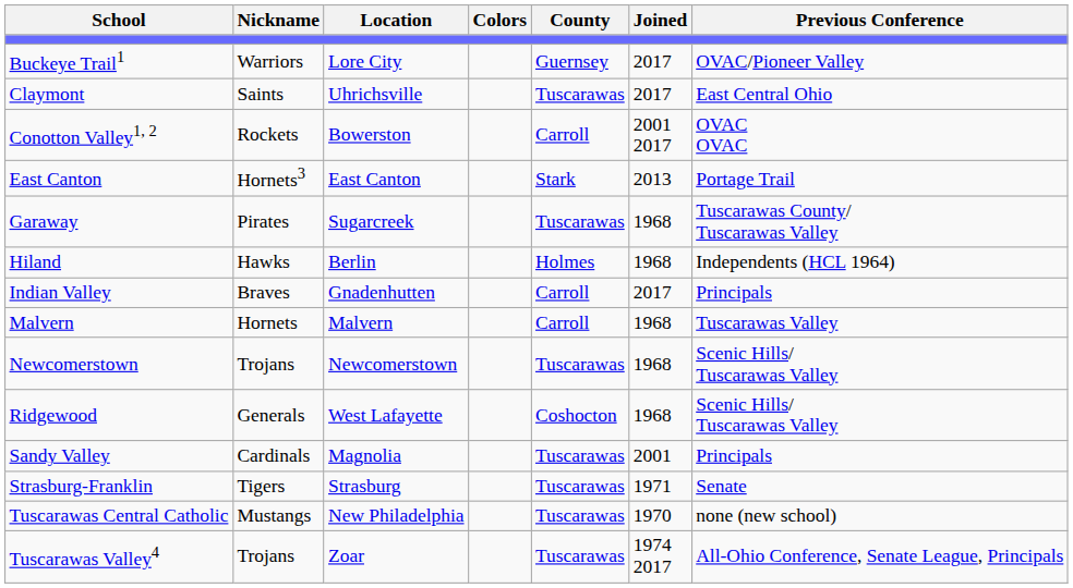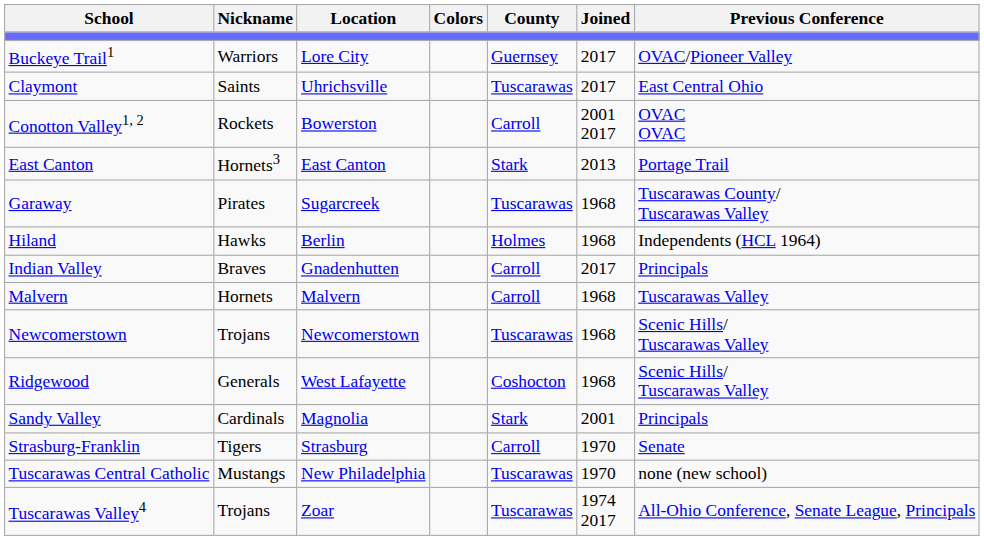 <table class="wikitable sortable">
 <tr>
 <th>School</th>
 <th>Nickname</th>
 <th>Location</th>
 <th>Colors</th>
 <th>County</th>
 <th>Joined</th>
 <th>Previous Conference</th>
 </tr>
 <tr>
 <th colspan="7" style="background:#676AFE;"></th>
 </tr>
 <tr>
 <td><a href='#'>Buckeye Trail</a><sup>1</sup></td>
 <td>Warriors</td>
 <td><a href='#'>Lore City</a></td>
 <td> </td>
 <td><a href='#'>Guernsey</a></td>
 <td>2017</td>
 <td><a href='#'>OVAC</a>/<a href='#'>Pioneer Valley</a></td>
 </tr>
 <tr>
 <td><a href='#'>Claymont</a></td>
 <td>Saints</td>
 <td><a href='#'>Uhrichsville</a></td>
 <td> </td>
 <td><a href='#'>Tuscarawas</a></td>
 <td>2017</td>
 <td><a href='#'>East Central Ohio</a></td>
 </tr>
 <tr>
 <td><a href='#'>Conotton Valley</a><sup>1, 2</sup></td>
 <td>Rockets</td>
 <td><a href='#'>Bowerston</a></td>
 <td> </td>
 <td><a href='#'>Carroll</a></td>
 <td>2001<br>2017</td>
 <td><a href='#'>OVAC</a><br><a href='#'>OVAC</a></td>
 </tr>
 <tr>
 <td><a href='#'>East Canton</a></td>
 <td>Hornets<sup>3</sup></td>
 <td><a href='#'>East Canton</a></td>
 <td> </td>
 <td><a href='#'>Stark</a></td>
 <td>2013</td>
 <td><a href='#'>Portage Trail</a></td>
 </tr>
 <tr>
 <td><a href='#'>Garaway</a></td>
 <td>Pirates</td>
 <td><a href='#'>Sugarcreek</a></td>
 <td>  </td>
 <td><a href='#'>Tuscarawas</a></td>
 <td>1968</td>
 <td><a href='#'>Tuscarawas County</a>/<br><a href='#'>Tuscarawas Valley</a></td>
 </tr>
 <tr>
 <td><a href='#'>Hiland</a></td>
 <td>Hawks</td>
 <td><a href='#'>Berlin</a></td>
 <td>  </td>
 <td><a href='#'>Holmes</a></td>
 <td>1968</td>
 <td>Independents (<a href='#'>HCL</a> 1964)</td>
 </tr>
 <tr>
 <td><a href='#'>Indian Valley</a></td>
 <td>Braves</td>
 <td><a href='#'>Gnadenhutten</a></td>
 <td> </td>
 <td><a href='#'>Carroll</a></td>
 <td>2017</td>
 <td><a href='#'>Principals</a></td>
 </tr>
 <tr>
 <td><a href='#'>Malvern</a></td>
 <td>Hornets</td>
 <td><a href='#'>Malvern</a></td>
 <td> </td>
 <td><a href='#'>Carroll</a></td>
 <td>1968</td>
 <td><a href='#'>Tuscarawas Valley</a></td>
 </tr>
 <tr>
 <td><a href='#'>Newcomerstown</a></td>
 <td>Trojans</td>
 <td><a href='#'>Newcomerstown</a></td>
 <td> </td>
 <td><a href='#'>Tuscarawas</a></td>
 <td>1968</td>
 <td><a href='#'>Scenic Hills</a>/<br><a href='#'>Tuscarawas Valley</a></td>
 </tr>
 <tr>
 <td><a href='#'>Ridgewood</a></td>
 <td>Generals</td>
 <td><a href='#'>West Lafayette</a></td>
 <td> </td>
 <td><a href='#'>Coshocton</a></td>
 <td>1968</td>
 <td><a href='#'>Scenic Hills</a>/<br><a href='#'>Tuscarawas Valley</a></td>
 </tr>
 <tr>
 <td><a href='#'>Sandy Valley</a></td>
 <td>Cardinals</td>
 <td><a href='#'>Magnolia</a></td>
 <td>  </td>
-<td><a href='#'>Tuscarawas</a></td>
+<td><a href='#'>Stark</a></td>
 <td>2001</td>
 <td><a href='#'>Principals</a></td>
 </tr>
 <tr>
 <td><a href='#'>Strasburg-Franklin</a></td>
 <td>Tigers</td>
 <td><a href='#'>Strasburg</a></td>
 <td> </td>
-<td><a href='#'>Tuscarawas</a></td>
-<td>1971</td>
+<td><a href='#'>Carroll</a></td>
+<td>1970</td>
 <td><a href='#'>Senate</a></td>
 </tr>
 <tr>
 <td><a href='#'>Tuscarawas Central Catholic</a></td>
 <td>Mustangs</td>
 <td><a href='#'>New Philadelphia</a></td>
 <td>  </td>
 <td><a href='#'>Tuscarawas</a></td>
 <td>1970</td>
 <td>none (new school)</td>
 </tr>
 <tr>
 <td><a href='#'>Tuscarawas Valley</a><sup>4</sup></td>
 <td>Trojans</td>
 <td><a href='#'>Zoar</a></td>
 <td> </td>
 <td><a href='#'>Tuscarawas</a></td>
 <td>1974<br>2017</td>
 <td><a href='#'>All-Ohio Conference</a>, <a href='#'>Senate League</a>, <a href='#'>Principals</a></td>
 </tr>
 </table>
